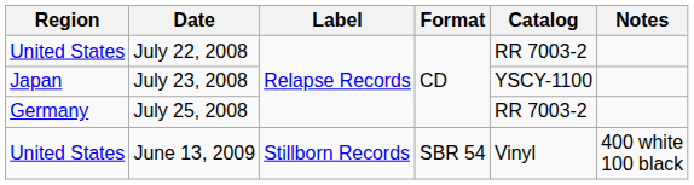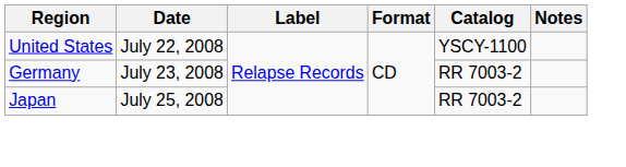 <table class="wikitable">
 <tr>
 <th>Region</th>
 <th>Date</th>
 <th>Label</th>
 <th>Format</th>
 <th>Catalog</th>
 <th>Notes</th>
 </tr>
 <tr>
 <td><a href='#'>United States</a></td>
 <td>July 22, 2008</td>
 <td rowspan="3"><a href='#'>Relapse Records</a></td>
 <td rowspan="3">CD</td>
+<td>YSCY-1100</td>
+<td></td>
+</tr>
+<tr>
+<td><a href='#'>Germany</a></td>
+<td>July 23, 2008</td>
 <td>RR 7003-2</td>
 <td></td>
 </tr>
 <tr>
 <td><a href='#'>Japan</a></td>
-<td>July 23, 2008</td>
-<td>YSCY-1100</td>
-<td></td>
-</tr>
-<tr>
-<td><a href='#'>Germany</a></td>
 <td>July 25, 2008</td>
 <td>RR 7003-2</td>
 <td></td>
 </tr>
-<tr>
-<td><a href='#'>United States</a></td>
-<td>June 13, 2009</td>
-<td><a href='#'>Stillborn Records</a></td>
-<td>SBR 54</td>
-<td>Vinyl</td>
-<td>400 white<br>100 black</td>
-</tr>
 </table>
